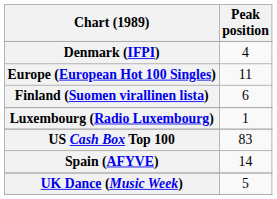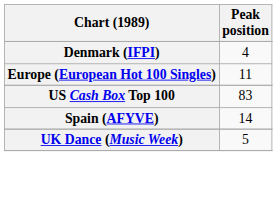 <table class="wikitable sortable plainrowheaders" style="text-align:center">
 <tr>
 <th scope="col">Chart (1989)</th>
 <th scope="col">Peak<br>position</th>
 </tr>
 <tr>
 </tr>
 <tr>
 </tr>
 <tr>
 <th scope="row">Denmark (<a href='#'>IFPI</a>)</th>
 <td>4</td>
 </tr>
 <tr>
 <th scope="row">Europe (<a href='#'>European Hot 100 Singles</a>)</th>
 <td>11</td>
 </tr>
 <tr>
-<th scope="row">Finland (<a href='#'>Suomen virallinen lista</a>)</th>
-<td>6</td>
-</tr>
-<tr>
-</tr>
-<tr>
-<th scope="row">Luxembourg (<a href='#'>Radio Luxembourg</a>)</th>
-<td align="center">1</td>
 </tr>
 <tr>
 </tr>
 <tr>
 </tr>
 <tr>
 <th scope="row">US <em><a href='#'>Cash Box</a></em> Top 100</th>
 <td>83</td>
 </tr>
 <tr>
 <th scope="row">Spain (<a href='#'>AFYVE</a>)</th>
 <td>14</td>
 </tr>
 <tr>
 </tr>
 <tr>
 </tr>
 <tr>
 <th scope="row"><a href='#'>UK Dance</a> (<em><a href='#'>Music Week</a></em>)</th>
 <td align="center">5</td>
 </tr>
 <tr>
 </tr>
 </table>
